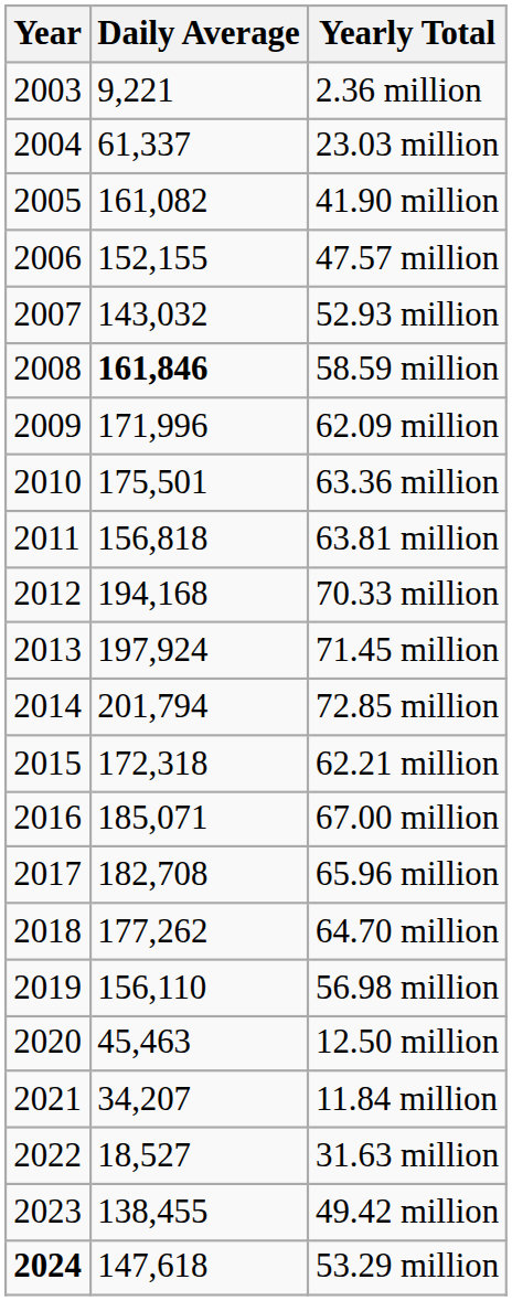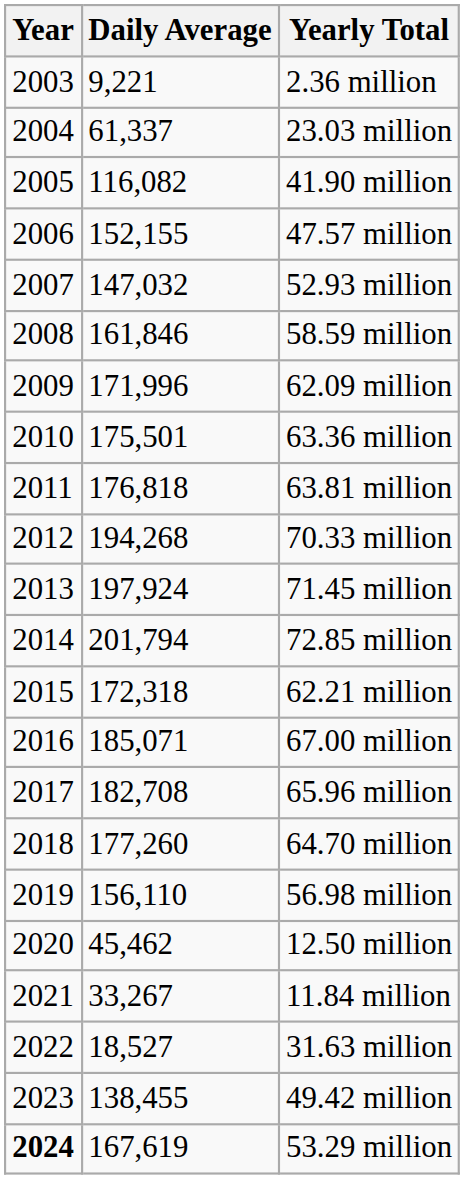 <table class="wikitable sortable" style="font-size: 90%;">
 <tr>
 <th>Year</th>
 <th>Daily Average</th>
 <th>Yearly Total</th>
 </tr>
 <tr>
 <td>2003</td>
 <td>9,221 </td>
 <td>2.36 million</td>
 </tr>
 <tr>
 <td>2004</td>
 <td> 61,337</td>
 <td> 23.03 million</td>
 </tr>
 <tr>
 <td>2005</td>
-<td> 161,082</td>
+<td> 116,082</td>
 <td> 41.90 million</td>
 </tr>
 <tr>
 <td>2006</td>
 <td> 152,155</td>
 <td> 47.57 million</td>
 </tr>
 <tr>
 <td>2007</td>
-<td> 143,032</td>
+<td> 147,032</td>
 <td> 52.93 million</td>
 </tr>
 <tr>
 <td>2008</td>
-<td><strong> 161,846</strong></td>
+<td> 161,846</td>
 <td> 58.59 million</td>
 </tr>
 <tr>
 <td>2009</td>
 <td> 171,996</td>
 <td> 62.09 million</td>
 </tr>
 <tr>
 <td>2010</td>
 <td> 175,501</td>
 <td> 63.36 million</td>
 </tr>
 <tr>
 <td>2011</td>
-<td> 156,818</td>
+<td> 176,818</td>
 <td> 63.81 million</td>
 </tr>
 <tr>
 <td>2012</td>
-<td> 194,168</td>
+<td> 194,268</td>
 <td> 70.33 million</td>
 </tr>
 <tr>
 <td>2013</td>
 <td> 197,924</td>
 <td> 71.45 million</td>
 </tr>
 <tr>
 <td>2014</td>
 <td> 201,794</td>
 <td> 72.85 million</td>
 </tr>
 <tr>
 <td>2015</td>
 <td> 172,318</td>
 <td> 62.21 million</td>
 </tr>
 <tr>
 <td>2016</td>
 <td> 185,071</td>
 <td> 67.00 million</td>
 </tr>
 <tr>
 <td>2017</td>
 <td> 182,708</td>
 <td> 65.96 million</td>
 </tr>
 <tr>
 <td>2018</td>
-<td> 177,262</td>
+<td> 177,260</td>
 <td> 64.70 million</td>
 </tr>
 <tr>
 <td>2019</td>
 <td> 156,110</td>
 <td> 56.98 million</td>
 </tr>
 <tr>
 <td>2020</td>
-<td> 45,463</td>
+<td> 45,462</td>
 <td> 12.50 million</td>
 </tr>
 <tr>
 <td>2021</td>
-<td> 34,207</td>
+<td> 33,267</td>
 <td> 11.84 million</td>
 </tr>
 <tr>
 <td>2022</td>
 <td> 18,527 </td>
 <td> 31.63 million</td>
 </tr>
 <tr>
 <td>2023</td>
 <td> 138,455 </td>
 <td> 49.42 million</td>
 </tr>
 <tr>
 <td><strong>2024</strong></td>
-<td> 147,618 </td>
+<td> 167,619 </td>
 <td> 53.29 million</td>
 </tr>
 </table>
